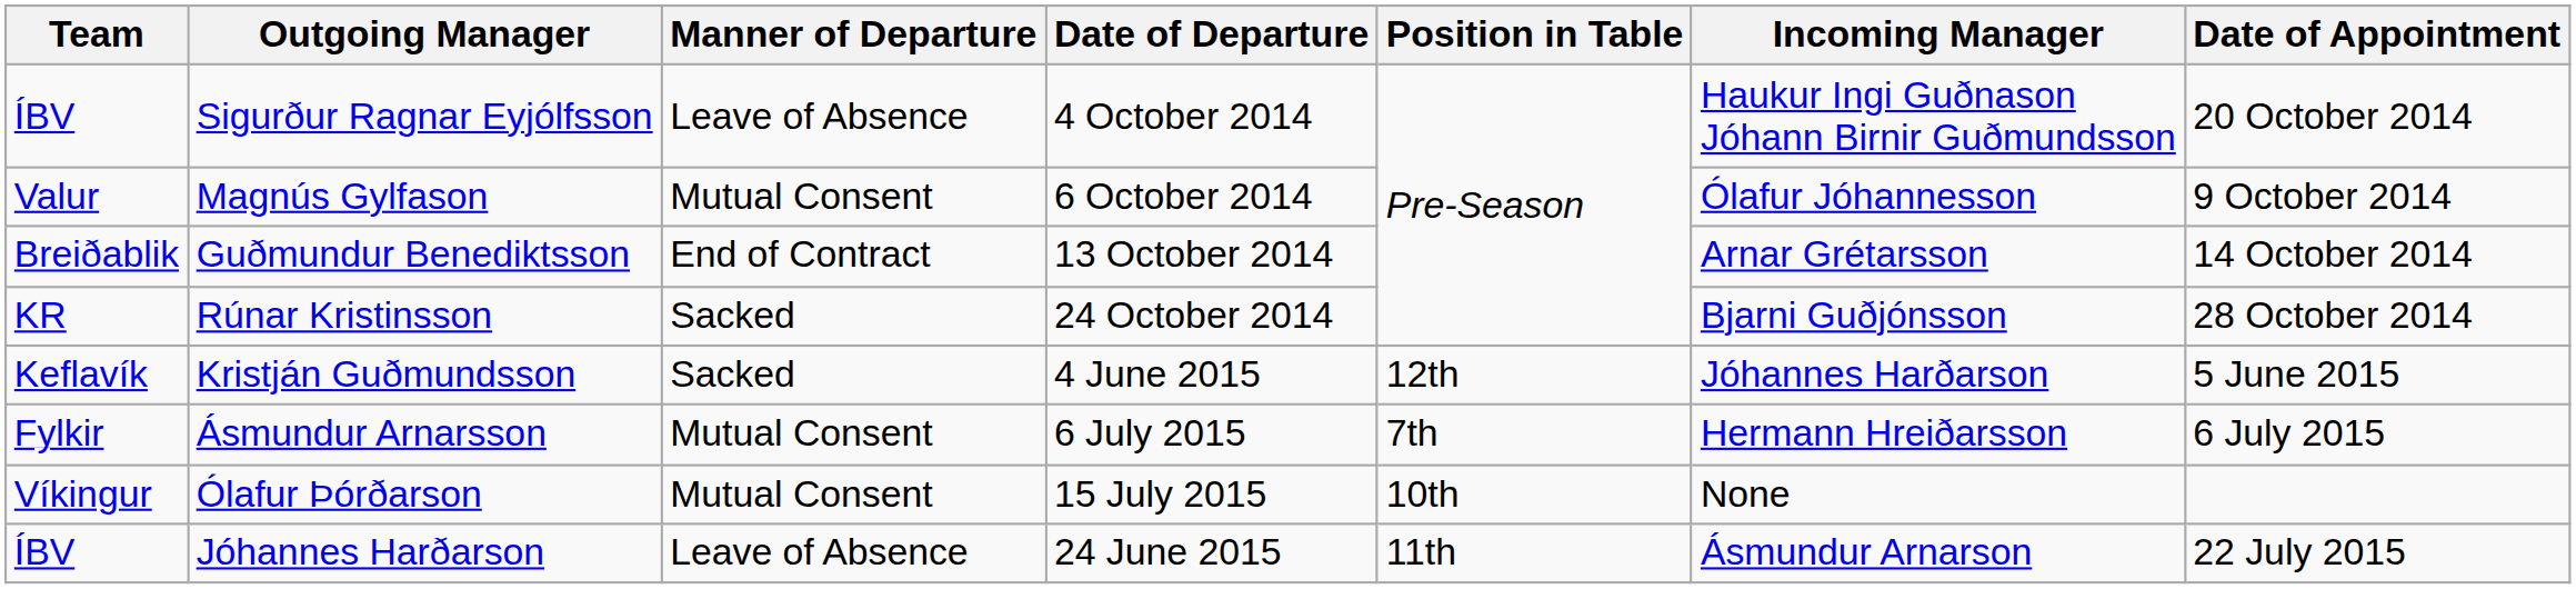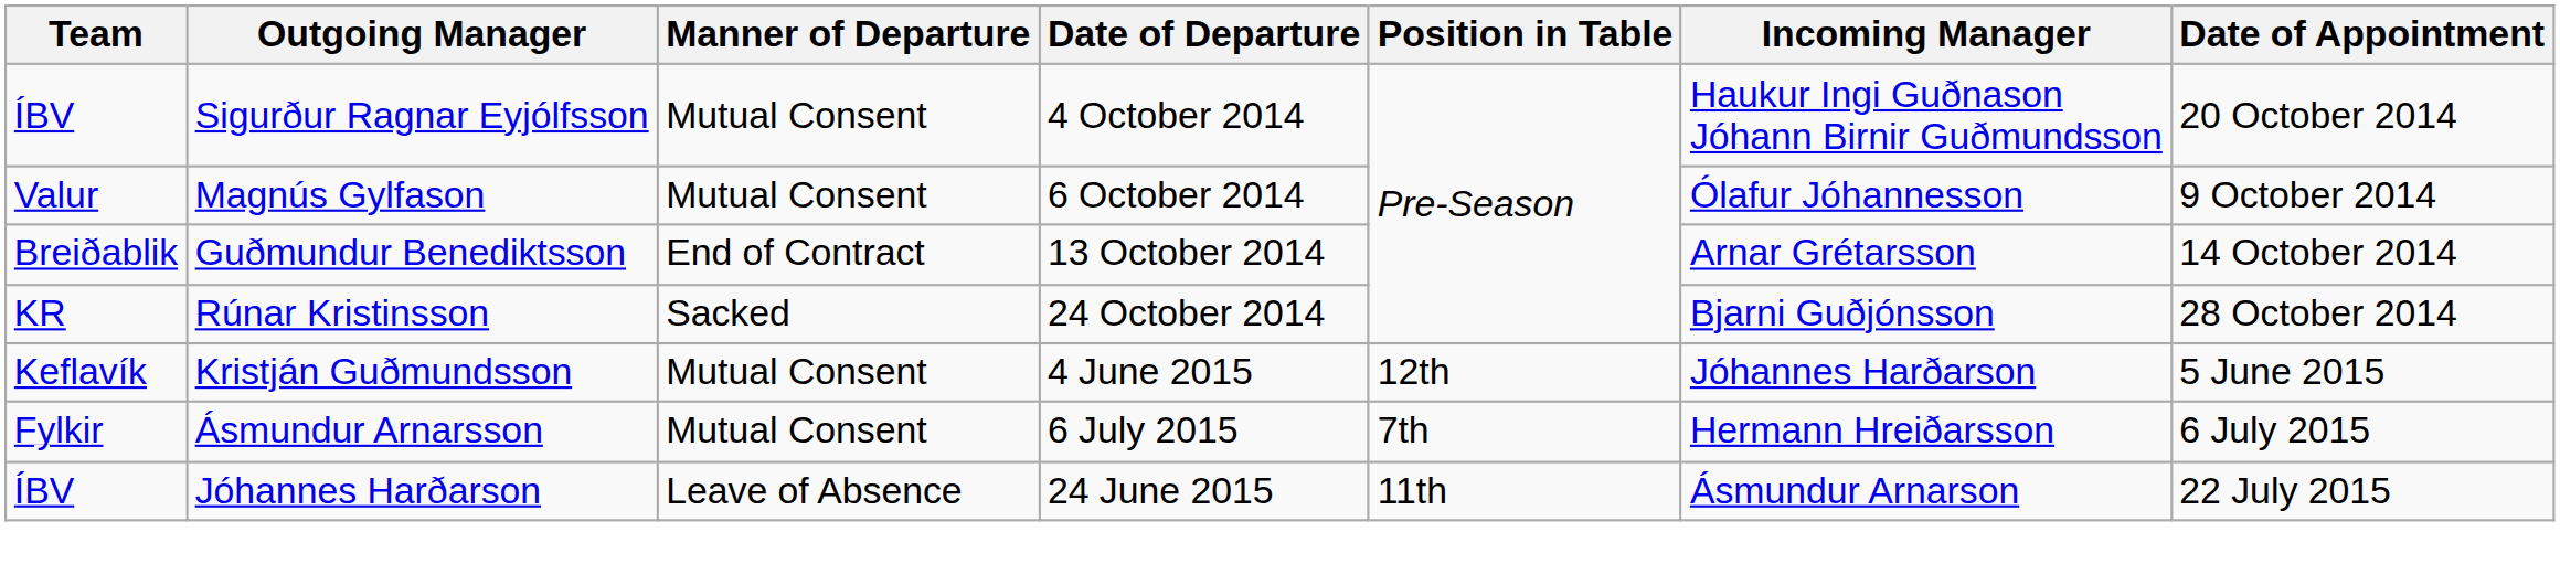 <table class="wikitable sortable" style="text-align:left;">
 <tr>
 <th>Team</th>
 <th>Outgoing Manager</th>
 <th>Manner of Departure</th>
 <th>Date of Departure</th>
 <th>Position in Table</th>
 <th>Incoming Manager</th>
 <th>Date of Appointment</th>
 </tr>
 <tr>
 <td><a href='#'>ÍBV</a></td>
 <td> <a href='#'>Sigurður Ragnar Eyjólfsson</a></td>
-<td>Leave of Absence</td>
+<td>Mutual Consent</td>
 <td>4 October 2014</td>
 <td rowspan=4><em>Pre-Season</em></td>
 <td> <a href='#'>Haukur Ingi Guðnason</a> <br> <a href='#'>Jóhann Birnir Guðmundsson</a></td>
 <td>20 October 2014</td>
 </tr>
 <tr>
 <td><a href='#'>Valur</a></td>
 <td> <a href='#'>Magnús Gylfason</a></td>
 <td>Mutual Consent</td>
 <td>6 October 2014</td>
 <td> <a href='#'>Ólafur Jóhannesson</a></td>
 <td>9 October 2014</td>
 </tr>
 <tr>
 <td><a href='#'>Breiðablik</a></td>
 <td> <a href='#'>Guðmundur Benediktsson</a></td>
 <td>End of Contract</td>
 <td>13 October 2014</td>
 <td> <a href='#'>Arnar Grétarsson</a></td>
 <td>14 October 2014</td>
 </tr>
 <tr>
 <td><a href='#'>KR</a></td>
 <td> <a href='#'>Rúnar Kristinsson</a></td>
 <td>Sacked</td>
 <td>24 October 2014</td>
 <td> <a href='#'>Bjarni Guðjónsson</a></td>
 <td>28 October 2014</td>
 </tr>
 <tr>
 <td><a href='#'>Keflavík</a></td>
 <td> <a href='#'>Kristján Guðmundsson</a></td>
-<td>Sacked</td>
+<td>Mutual Consent</td>
 <td>4 June 2015</td>
 <td>12th</td>
 <td> <a href='#'>Jóhannes Harðarson</a></td>
 <td>5 June 2015</td>
 </tr>
 <tr>
 <td><a href='#'>Fylkir</a></td>
 <td> <a href='#'>Ásmundur Arnarsson</a></td>
 <td>Mutual Consent</td>
 <td>6 July 2015</td>
 <td>7th</td>
 <td> <a href='#'>Hermann Hreiðarsson</a></td>
 <td>6 July 2015</td>
 </tr>
 <tr>
-<td><a href='#'>Víkingur</a></td>
-<td> <a href='#'>Ólafur Þórðarson</a></td>
-<td>Mutual Consent</td>
-<td>15 July 2015</td>
-<td>10th</td>
-<td>None</td>
-<td></td>
-</tr>
-<tr>
 <td><a href='#'>ÍBV</a></td>
 <td> <a href='#'>Jóhannes Harðarson</a></td>
 <td>Leave of Absence</td>
 <td>24 June 2015</td>
 <td>11th</td>
 <td> <a href='#'>Ásmundur Arnarson</a></td>
 <td>22 July 2015</td>
 </tr>
 </table>
